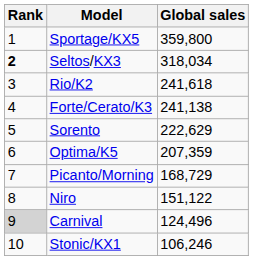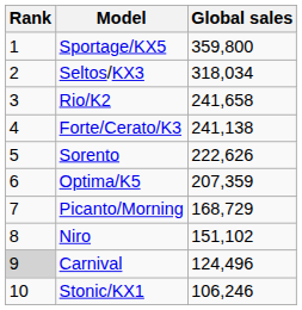 <table class="wikitable">
 <tr>
 <th>Rank</th>
 <th>Model</th>
 <th>Global sales</th>
 </tr>
 <tr>
 <td>1</td>
 <td><a href='#'>Sportage/KX5</a></td>
 <td>359,800</td>
 </tr>
 <tr>
-<td><strong>2</strong></td>
+<td>2</td>
 <td><a href='#'>Seltos</a>/<a href='#'>KX3</a></td>
 <td>318,034</td>
 </tr>
 <tr>
 <td>3</td>
 <td><a href='#'>Rio/K2</a></td>
-<td>241,618</td>
+<td>241,658</td>
 </tr>
 <tr>
 <td>4</td>
 <td><a href='#'>Forte/Cerato/K3</a></td>
 <td>241,138</td>
 </tr>
 <tr>
 <td>5</td>
 <td><a href='#'>Sorento</a></td>
-<td>222,629</td>
+<td>222,626</td>
 </tr>
 <tr>
 <td>6</td>
 <td><a href='#'>Optima/K5</a></td>
 <td>207,359</td>
 </tr>
 <tr>
 <td>7</td>
 <td><a href='#'>Picanto/Morning</a></td>
 <td>168,729</td>
 </tr>
 <tr>
 <td>8</td>
 <td><a href='#'>Niro</a></td>
-<td>151,122</td>
+<td>151,102</td>
 </tr>
 <tr>
 <td style="background: lightgrey;">9</td>
 <td><a href='#'>Carnival</a></td>
 <td>124,496</td>
 </tr>
 <tr>
 <td>10</td>
 <td><a href='#'>Stonic/KX1</a></td>
 <td>106,246</td>
 </tr>
 </table>
